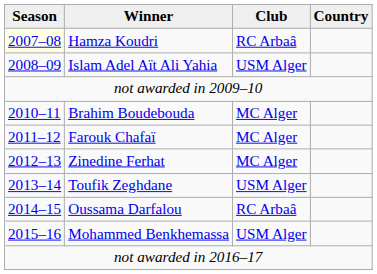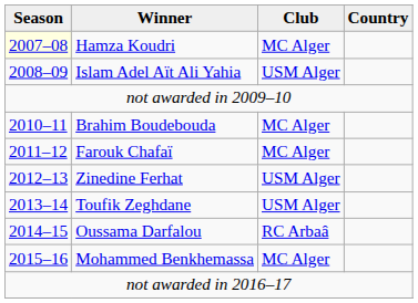 <table class=wikitable>
 <tr>
 <th style="background:#efefef;">Season</th>
 <th style="background:#efefef;">Winner</th>
 <th style="background:#efefef;">Club</th>
 <th style="background:#efefef;">Country</th>
 </tr>
 <tr>
 <td style="background: lightyellow;"><a href='#'>2007–08</a></td>
 <td><a href='#'>Hamza Koudri</a></td>
-<td><a href='#'>RC Arbaâ</a></td>
+<td><a href='#'>MC Alger</a></td>
 <td></td>
 </tr>
 <tr>
 <td><a href='#'>2008–09</a></td>
 <td><a href='#'>Islam Adel Aït Ali Yahia</a></td>
 <td><a href='#'>USM Alger</a></td>
 <td></td>
 </tr>
 <tr>
 <td align=center colspan=4><em>not awarded in 2009–10</em></td>
 </tr>
 <tr>
 <td><a href='#'>2010–11</a></td>
 <td><a href='#'>Brahim Boudebouda</a></td>
 <td><a href='#'>MC Alger</a></td>
 <td></td>
 </tr>
 <tr>
 <td><a href='#'>2011–12</a></td>
 <td><a href='#'>Farouk Chafaï</a></td>
 <td><a href='#'>MC Alger</a></td>
 <td></td>
 </tr>
 <tr>
 <td><a href='#'>2012–13</a></td>
 <td><a href='#'>Zinedine Ferhat</a></td>
-<td><a href='#'>MC Alger</a></td>
+<td><a href='#'>USM Alger</a></td>
 <td></td>
 </tr>
 <tr>
 <td><a href='#'>2013–14</a></td>
 <td><a href='#'>Toufik Zeghdane</a></td>
 <td><a href='#'>USM Alger</a></td>
 <td></td>
 </tr>
 <tr>
 <td><a href='#'>2014–15</a></td>
 <td><a href='#'>Oussama Darfalou</a></td>
 <td><a href='#'>RC Arbaâ</a></td>
 <td></td>
 </tr>
 <tr>
 <td><a href='#'>2015–16</a></td>
 <td><a href='#'>Mohammed Benkhemassa</a></td>
-<td><a href='#'>USM Alger</a></td>
+<td><a href='#'>MC Alger</a></td>
 <td></td>
 </tr>
 <tr>
 <td align=center colspan=4><em>not awarded in 2016–17</em></td>
 </tr>
 <tr>
 </tr>
 </table>
